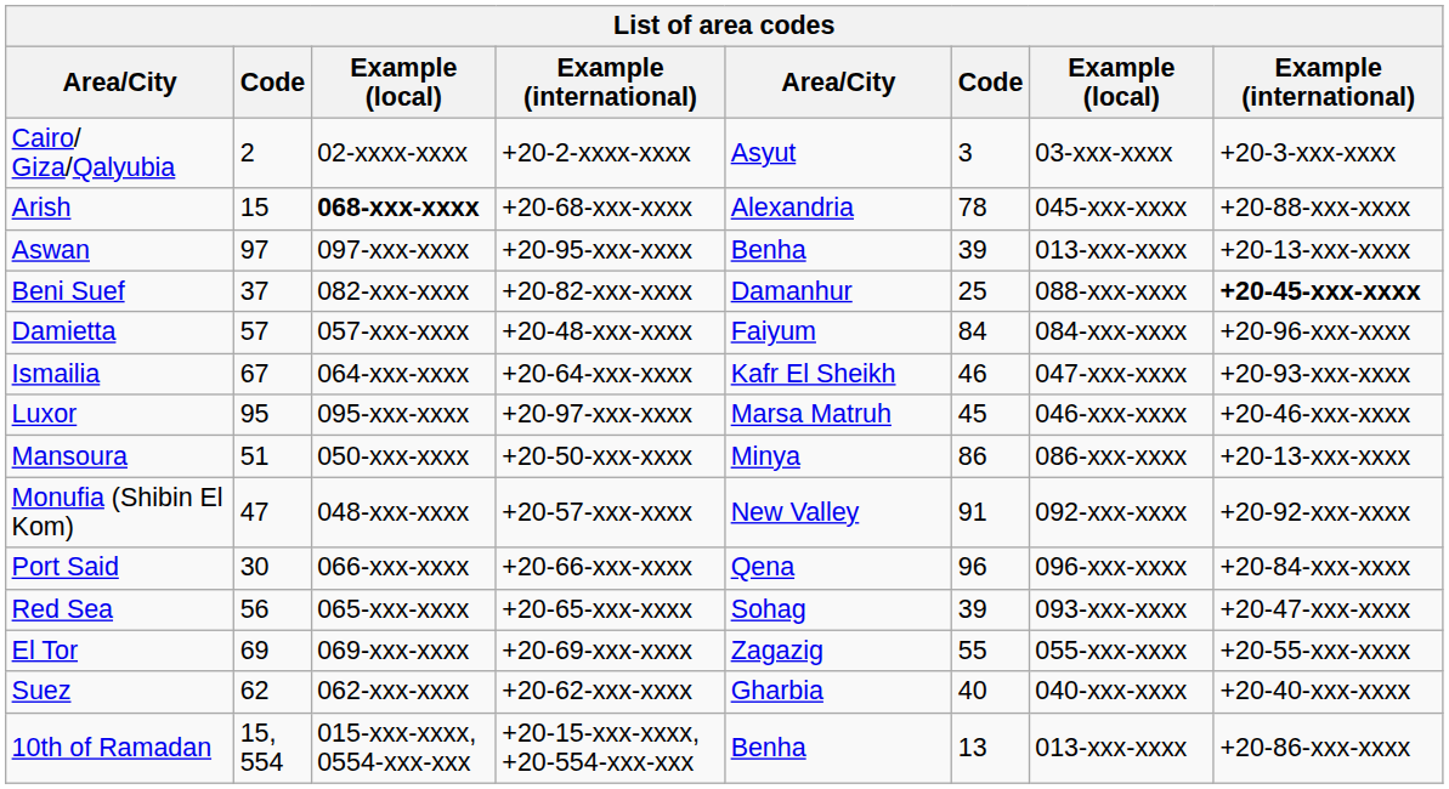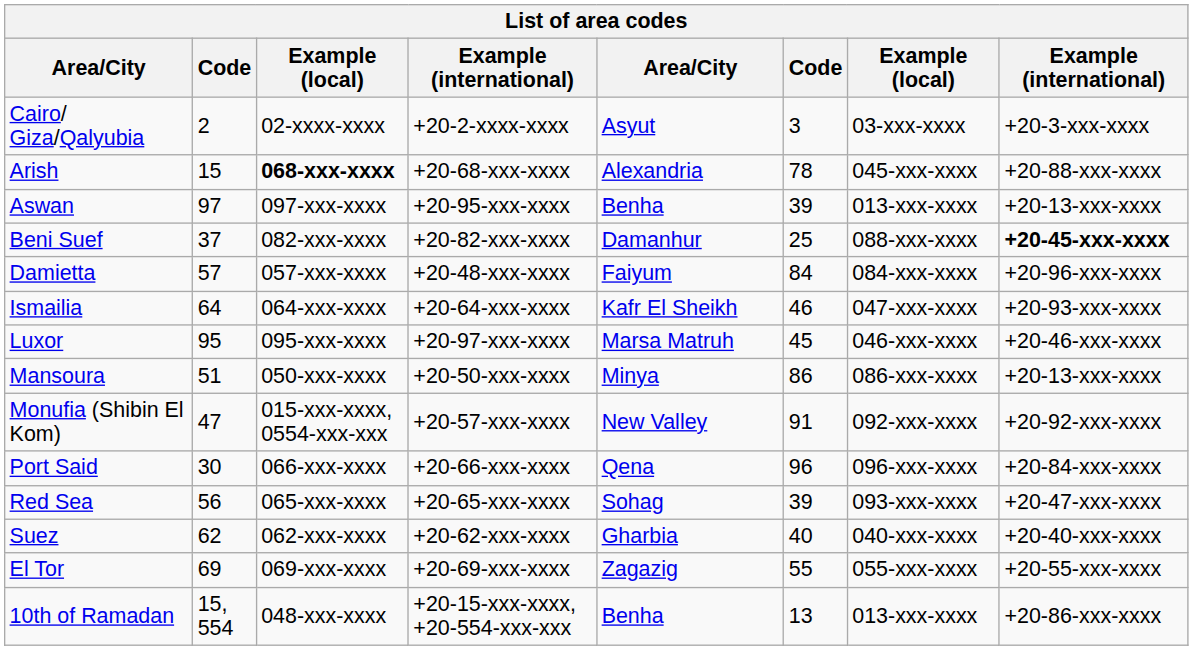 <table border="1" class="wikitable" width="100%" style="margin-bottom: 10px;">
 <tr>
 <th align="center" colspan="8">List of area codes</th>
 </tr>
 <tr>
 <th width="16%">Area/City</th>
 <th width="5%">Code</th>
 <th width="13%">Example (local)</th>
 <th width="16%">Example (international)</th>
 <th width="16%">Area/City</th>
 <th width="5%">Code</th>
 <th width="13%">Example (local)</th>
 <th width="16%">Example (international)</th>
 </tr>
 <tr>
 <td><a href='#'>Cairo</a>/<br><a href='#'>Giza</a>/<a href='#'>Qalyubia</a></td>
 <td>2 </td>
 <td>02-xxxx-xxxx</td>
 <td>+20-2-xxxx-xxxx</td>
 <td><a href='#'>Asyut</a></td>
 <td>3</td>
 <td>03-xxx-xxxx</td>
 <td>+20-3-xxx-xxxx</td>
 </tr>
 <tr>
 <td><a href='#'>Arish</a></td>
 <td>15</td>
 <td><strong>068-xxx-xxxx</strong></td>
 <td>+20-68-xxx-xxxx</td>
 <td><a href='#'>Alexandria</a></td>
 <td>78</td>
 <td>045-xxx-xxxx</td>
 <td>+20-88-xxx-xxxx</td>
 </tr>
 <tr>
 <td><a href='#'>Aswan</a></td>
 <td>97</td>
 <td>097-xxx-xxxx</td>
 <td>+20-95-xxx-xxxx</td>
 <td><a href='#'>Benha</a></td>
 <td>39</td>
 <td>013-xxx-xxxx</td>
 <td>+20-13-xxx-xxxx</td>
 </tr>
 <tr>
 <td><a href='#'>Beni Suef</a></td>
 <td>37</td>
 <td>082-xxx-xxxx</td>
 <td>+20-82-xxx-xxxx</td>
 <td><a href='#'>Damanhur</a></td>
 <td>25</td>
 <td>088-xxx-xxxx</td>
 <td><strong>+20-45-xxx-xxxx</strong></td>
 </tr>
 <tr>
 <td><a href='#'>Damietta</a></td>
 <td>57</td>
 <td>057-xxx-xxxx</td>
 <td>+20-48-xxx-xxxx</td>
 <td><a href='#'>Faiyum</a></td>
 <td>84</td>
 <td>084-xxx-xxxx</td>
 <td>+20-96-xxx-xxxx</td>
 </tr>
 <tr>
 <td><a href='#'>Ismailia</a></td>
-<td>67</td>
+<td>64</td>
 <td>064-xxx-xxxx</td>
 <td>+20-64-xxx-xxxx</td>
 <td><a href='#'>Kafr El Sheikh</a></td>
 <td>46</td>
 <td>047-xxx-xxxx</td>
 <td>+20-93-xxx-xxxx</td>
 </tr>
 <tr>
 <td><a href='#'>Luxor</a></td>
 <td>95</td>
 <td>095-xxx-xxxx</td>
 <td>+20-97-xxx-xxxx</td>
 <td><a href='#'>Marsa Matruh</a></td>
 <td>45</td>
 <td>046-xxx-xxxx</td>
 <td>+20-46-xxx-xxxx</td>
 </tr>
 <tr>
 <td><a href='#'>Mansoura</a></td>
 <td>51</td>
 <td>050-xxx-xxxx</td>
 <td>+20-50-xxx-xxxx</td>
 <td><a href='#'>Minya</a></td>
 <td>86</td>
 <td>086-xxx-xxxx</td>
 <td>+20-13-xxx-xxxx</td>
 </tr>
 <tr>
 <td><a href='#'>Monufia</a> (Shibin El Kom)</td>
 <td>47</td>
-<td>048-xxx-xxxx</td>
+<td>015-xxx-xxxx,<br>0554-xxx-xxx</td>
 <td>+20-57-xxx-xxxx</td>
 <td><a href='#'>New Valley</a></td>
 <td>91</td>
 <td>092-xxx-xxxx</td>
 <td>+20-92-xxx-xxxx</td>
 </tr>
 <tr>
 <td><a href='#'>Port Said</a></td>
 <td>30</td>
 <td>066-xxx-xxxx</td>
 <td>+20-66-xxx-xxxx</td>
 <td><a href='#'>Qena</a></td>
 <td>96</td>
 <td>096-xxx-xxxx</td>
 <td>+20-84-xxx-xxxx</td>
 </tr>
 <tr>
 <td><a href='#'>Red Sea</a></td>
 <td>56</td>
 <td>065-xxx-xxxx</td>
 <td>+20-65-xxx-xxxx</td>
 <td><a href='#'>Sohag</a></td>
 <td>39</td>
 <td>093-xxx-xxxx</td>
 <td>+20-47-xxx-xxxx</td>
 </tr>
 <tr>
+<td><a href='#'>Suez</a></td>
+<td>62</td>
+<td>062-xxx-xxxx</td>
+<td>+20-62-xxx-xxxx</td>
+<td><a href='#'>Gharbia</a></td>
+<td>40</td>
+<td>040-xxx-xxxx</td>
+<td>+20-40-xxx-xxxx</td>
+</tr>
+<tr>
 <td><a href='#'>El Tor</a></td>
 <td>69 </td>
 <td>069-xxx-xxxx</td>
 <td>+20-69-xxx-xxxx</td>
 <td><a href='#'>Zagazig</a></td>
 <td>55</td>
 <td>055-xxx-xxxx</td>
 <td>+20-55-xxx-xxxx</td>
 </tr>
 <tr>
-<td><a href='#'>Suez</a></td>
-<td>62</td>
-<td>062-xxx-xxxx</td>
-<td>+20-62-xxx-xxxx</td>
-<td><a href='#'>Gharbia</a></td>
-<td>40</td>
-<td>040-xxx-xxxx</td>
-<td>+20-40-xxx-xxxx</td>
-</tr>
-<tr>
 <td><a href='#'>10th of Ramadan</a></td>
 <td>15, 554 </td>
-<td>015-xxx-xxxx,<br>0554-xxx-xxx</td>
+<td>048-xxx-xxxx</td>
 <td>+20-15-xxx-xxxx,<br> +20-554-xxx-xxx</td>
 <td><a href='#'>Benha</a></td>
 <td>13</td>
 <td>013-xxx-xxxx</td>
 <td>+20-86-xxx-xxxx</td>
 </tr>
 </table>
